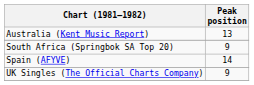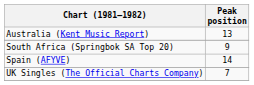 <table class="wikitable sortable">
 <tr>
 <th>Chart (1981–1982)</th>
 <th>Peak<br>position</th>
 </tr>
 <tr>
 <td>Australia (<a href='#'>Kent Music Report</a>)</td>
 <td style="text-align:center;">13</td>
 </tr>
 <tr>
 </tr>
 <tr>
 </tr>
 <tr>
 </tr>
 <tr>
 </tr>
 <tr>
 </tr>
 <tr>
 </tr>
 <tr>
 <td>South Africa (Springbok SA Top 20)</td>
 <td align="center">9</td>
 </tr>
 <tr>
 <td>Spain (<a href='#'>AFYVE</a>)</td>
 <td align="center">14</td>
 </tr>
 <tr>
 </tr>
 <tr>
 <td>UK Singles (<a href='#'>The Official Charts Company</a>)</td>
-<td style="text-align:center;">9</td>
+<td style="text-align:center;">7</td>
 </tr>
 <tr>
 </tr>
 <tr>
 </tr>
 <tr>
 </tr>
 </table>
